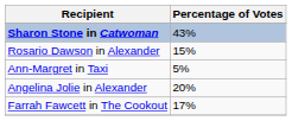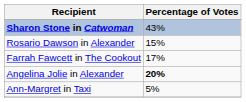 <table class="wikitable sortable plainrowheaders" align="centre">
 <tr>
 <th>Recipient</th>
 <th>Percentage of Votes</th>
 </tr>
 <tr>
 </tr>
 <tr style="background:#B0C4DE;">
 <td><strong><a href='#'>Sharon Stone</a> in <em><a href='#'>Catwoman</a><strong><em></td>
 <td></strong>43%<strong></td>
 </tr>
 <tr>
 <td><a href='#'>Rosario Dawson</a> in </em><a href='#'>Alexander</a><em></td>
 <td>15%</td>
 </tr>
 <tr>
+<td><a href='#'>Farrah Fawcett</a> in </em><a href='#'>The Cookout</a><em></td>
+<td>17%</td>
+</tr>
+<tr>
+<td><a href='#'>Angelina Jolie</a> in </em><a href='#'>Alexander</a><em></td>
+<td><strong>20%</strong></td>
+</tr>
+<tr>
 <td><a href='#'>Ann-Margret</a> in </em><a href='#'>Taxi</a><em></td>
 <td>5%</td>
 </tr>
 <tr>
-<td><a href='#'>Angelina Jolie</a> in </em><a href='#'>Alexander</a><em></td>
-<td>20%</td>
-</tr>
-<tr>
-<td><a href='#'>Farrah Fawcett</a> in </em><a href='#'>The Cookout</a><em></td>
-<td>17%</td>
-</tr>
-<tr>
 </tr>
 </table>
